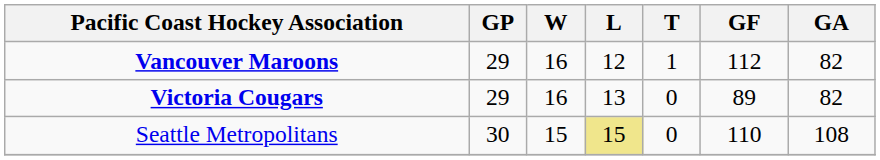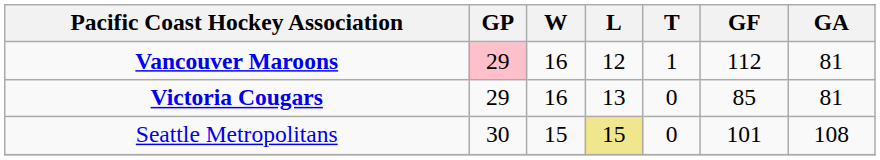 <table class="wikitable" style="text-align:center;">
 <tr>
 <th bgcolor="#DDDDFF" width="40%">Pacific Coast Hockey Association</th>
 <th bgcolor="#DDDDFF" width="5%">GP</th>
 <th bgcolor="#DDDDFF" width="5%">W</th>
 <th bgcolor="#DDDDFF" width="5%">L</th>
 <th bgcolor="#DDDDFF" width="5%">T</th>
 <th bgcolor="#DDDDFF" width="7.5%">GF</th>
 <th bgcolor="#DDDDFF" width="7.5%">GA</th>
 </tr>
 <tr>
 <td><strong><a href='#'>Vancouver Maroons</a></strong></td>
-<td>29</td>
+<td style="background: pink;">29</td>
 <td>16</td>
 <td>12</td>
 <td>1</td>
 <td>112</td>
-<td>82</td>
+<td>81</td>
 </tr>
 <tr>
 <td><strong><a href='#'>Victoria Cougars</a></strong></td>
 <td>29</td>
 <td>16</td>
 <td>13</td>
 <td>0</td>
-<td>89</td>
-<td>82</td>
+<td>85</td>
+<td>81</td>
 </tr>
 <tr>
 <td><a href='#'>Seattle Metropolitans</a></td>
 <td>30</td>
 <td>15</td>
 <td style="background: khaki;">15</td>
 <td>0</td>
-<td>110</td>
+<td>101</td>
 <td>108</td>
 </tr>
 <tr>
 </tr>
 </table>
